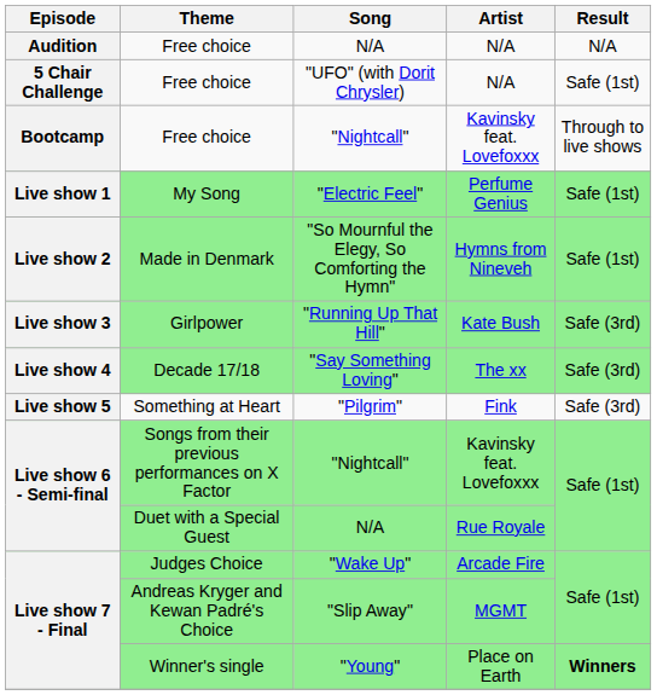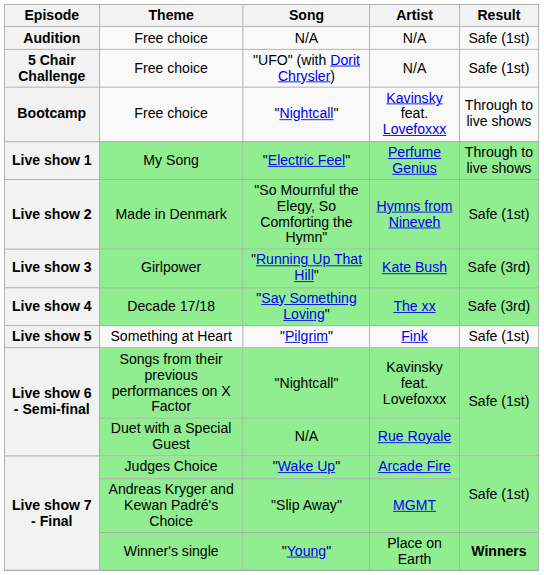 <table class="wikitable" style="text-align:center;">
 <tr>
 <th scope="col">Episode</th>
 <th scope="col">Theme</th>
 <th scope="col">Song</th>
 <th scope="col">Artist</th>
 <th scope="col">Result</th>
 </tr>
 <tr>
 <th scope="row">Audition</th>
 <td>Free choice</td>
 <td>N/A</td>
 <td>N/A</td>
-<td>N/A</td>
+<td>Safe (1st)</td>
 </tr>
 <tr>
 <th scope="row">5 Chair Challenge</th>
 <td>Free choice</td>
 <td>"UFO" (with <a href='#'>Dorit Chrysler</a>)</td>
 <td>N/A</td>
 <td>Safe (1st)</td>
 </tr>
 <tr>
 <th scope="row">Bootcamp</th>
 <td>Free choice</td>
 <td>"<a href='#'>Nightcall</a>"</td>
 <td><a href='#'>Kavinsky</a> feat. <a href='#'>Lovefoxxx</a></td>
 <td>Through to live shows</td>
 </tr>
 <tr bgcolor=lightgreen>
 <th scope="row">Live show 1</th>
 <td>My Song</td>
 <td>"<a href='#'>Electric Feel</a>"</td>
 <td><a href='#'>Perfume Genius</a></td>
-<td>Safe (1st)</td>
+<td>Through to live shows</td>
 </tr>
 <tr bgcolor=lightgreen>
 <th scope="row">Live show 2</th>
 <td>Made in Denmark</td>
 <td>"So Mournful the Elegy, So Comforting the Hymn"</td>
 <td><a href='#'>Hymns from Nineveh</a></td>
 <td>Safe (1st)</td>
 </tr>
 <tr bgcolor=lightgreen>
 <th scope="row">Live show 3</th>
 <td>Girlpower</td>
 <td>"<a href='#'>Running Up That Hill</a>"</td>
 <td><a href='#'>Kate Bush</a></td>
 <td>Safe (3rd)</td>
 </tr>
 <tr bgcolor=lightgreen>
 <th scope="row">Live show 4</th>
 <td>Decade 17/18</td>
 <td>"<a href='#'>Say Something Loving</a>"</td>
 <td><a href='#'>The xx</a></td>
 <td>Safe (3rd)</td>
 </tr>
 <tr>
 <th scope="row">Live show 5</th>
 <td>Something at Heart</td>
 <td>"<a href='#'>Pilgrim</a>"</td>
 <td><a href='#'>Fink</a></td>
-<td>Safe (3rd)</td>
+<td>Safe (1st)</td>
 </tr>
 <tr bgcolor=lightgreen>
 <th scope="row" rowspan="2">Live show 6 - Semi-final</th>
 <td>Songs from their previous performances on X Factor</td>
 <td>"Nightcall"</td>
 <td>Kavinsky feat. Lovefoxxx</td>
 <td rowspan="2">Safe (1st)</td>
 </tr>
 <tr bgcolor=lightgreen>
 <td>Duet with a Special Guest</td>
 <td>N/A</td>
 <td><a href='#'>Rue Royale</a></td>
 </tr>
 <tr bgcolor=lightgreen>
 <th scope="row" rowspan="3">Live show 7 - Final</th>
 <td>Judges Choice</td>
 <td>"<a href='#'>Wake Up</a>"</td>
 <td><a href='#'>Arcade Fire</a></td>
 <td rowspan="2">Safe (1st)</td>
 </tr>
 <tr bgcolor=lightgreen>
 <td>Andreas Kryger and Kewan Padré's Choice</td>
 <td>"Slip Away"</td>
 <td><a href='#'>MGMT</a></td>
 </tr>
 <tr bgcolor=lightgreen>
 <td>Winner's single</td>
 <td>"<a href='#'>Young</a>"</td>
 <td>Place on Earth</td>
 <td><strong>Winners</strong></td>
 </tr>
 <tr>
 </tr>
 </table>
